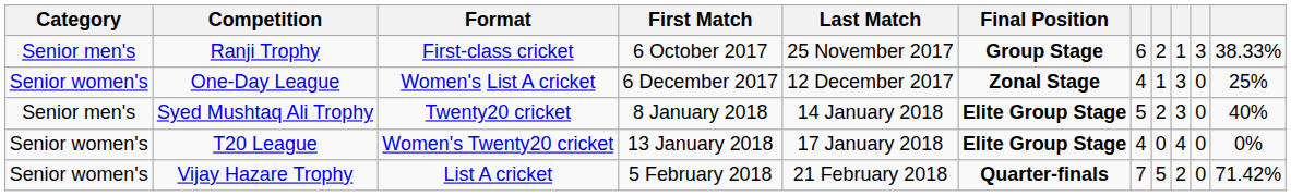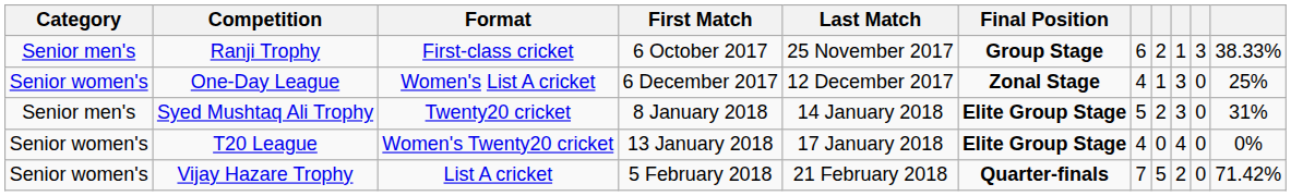 <table class="wikitable sortable" style="text-align: center;">
 <tr>
 <th class="unsortable">Category</th>
 <th>Competition</th>
 <th>Format</th>
 <th>First Match</th>
 <th>Last Match</th>
 <th>Final Position</th>
 <th></th>
 <th></th>
 <th></th>
 <th></th>
 <th></th>
 </tr>
 <tr>
 <td><a href='#'>Senior men's</a></td>
 <td><a href='#'>Ranji Trophy</a></td>
 <td><a href='#'>First-class cricket</a></td>
 <td>6 October 2017</td>
 <td>25 November 2017</td>
 <td><strong>Group Stage</strong></td>
 <td>6</td>
 <td>2</td>
 <td>1</td>
 <td>3</td>
 <td>38.33%</td>
 </tr>
 <tr>
 <td><a href='#'>Senior women's</a></td>
 <td><a href='#'>One-Day League</a></td>
 <td><a href='#'>Women's</a> <a href='#'>List A cricket</a></td>
 <td>6 December 2017</td>
 <td>12 December 2017</td>
 <td><strong>Zonal Stage</strong></td>
 <td>4</td>
 <td>1</td>
 <td>3</td>
 <td>0</td>
 <td>25%</td>
 </tr>
 <tr>
 <td>Senior men's</td>
 <td><a href='#'>Syed Mushtaq Ali Trophy</a></td>
 <td><a href='#'>Twenty20 cricket</a></td>
 <td>8 January 2018</td>
 <td>14 January 2018</td>
 <td><strong>Elite Group Stage</strong></td>
 <td>5</td>
 <td>2</td>
 <td>3</td>
 <td>0</td>
-<td>40%</td>
+<td>31%</td>
 </tr>
 <tr>
 <td>Senior women's</td>
 <td><a href='#'>T20 League</a></td>
 <td><a href='#'>Women's Twenty20 cricket</a></td>
 <td>13 January 2018</td>
 <td>17 January 2018</td>
 <td><strong>Elite Group Stage</strong></td>
 <td>4</td>
 <td>0</td>
 <td>4</td>
 <td>0</td>
 <td>0%</td>
 </tr>
 <tr>
 <td>Senior women's</td>
 <td><a href='#'>Vijay Hazare Trophy</a></td>
 <td><a href='#'>List A cricket</a></td>
 <td>5 February 2018</td>
 <td>21 February 2018</td>
 <td><strong>Quarter-finals</strong></td>
 <td>7</td>
 <td>5</td>
 <td>2</td>
 <td>0</td>
 <td>71.42%</td>
 </tr>
 </table>
